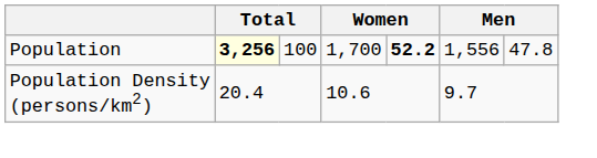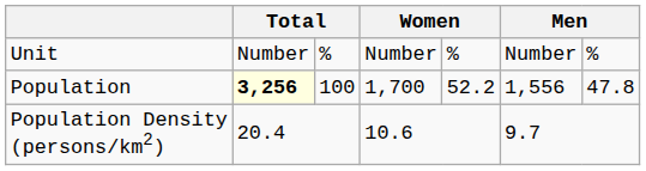 <table class="wikitable">
 <tr>
 <th> </th>
 <th colspan=2>Total</th>
 <th colspan=2>Women</th>
 <th colspan=2>Men</th>
 </tr>
 <tr>
+<td>Unit</td>
+<td>Number</td>
+<td>%</td>
+<td>Number</td>
+<td>%</td>
+<td>Number</td>
+<td>%</td>
+</tr>
+<tr>
 <td>Population</td>
 <td style="background: lightyellow;"><strong>3,256</strong></td>
 <td>100</td>
 <td>1,700</td>
-<td><strong>52.2</strong></td>
+<td>52.2</td>
 <td>1,556</td>
 <td>47.8</td>
 </tr>
 <tr>
 <td>Population Density<br>(persons/km<sup>2</sup>)</td>
 <td colspan=2>20.4</td>
 <td colspan=2>10.6</td>
 <td colspan=2>9.7</td>
 </tr>
 </table>
